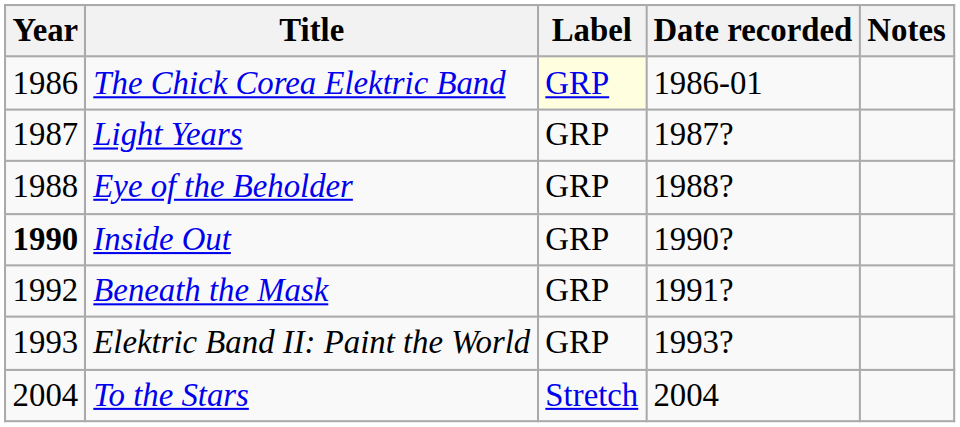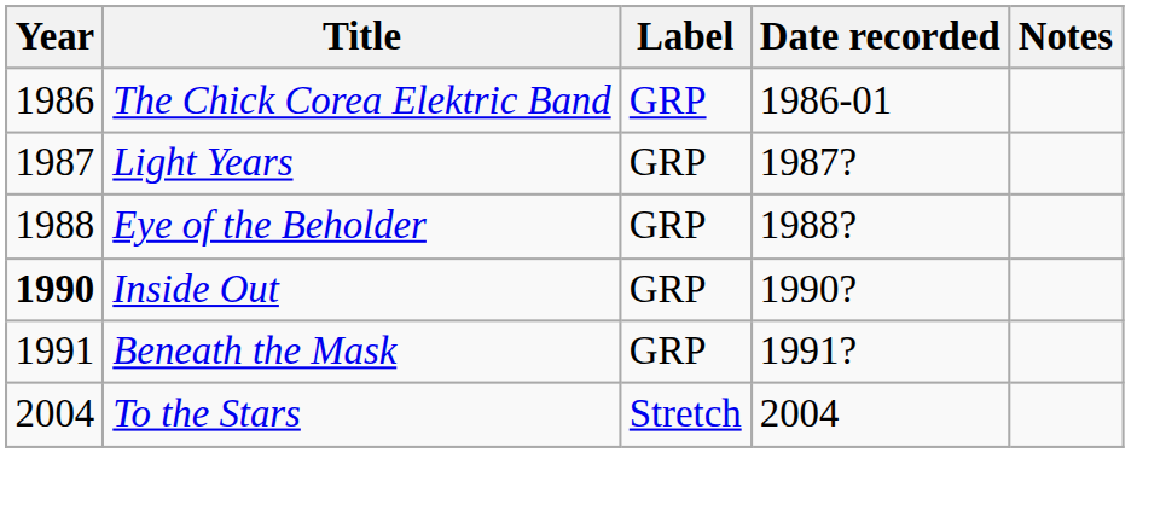 <table class="wikitable sortable">
 <tr>
 <th>Year</th>
 <th>Title</th>
 <th>Label</th>
 <th>Date recorded</th>
 <th>Notes</th>
 </tr>
 <tr>
 <td>1986</td>
 <td><em><a href='#'>The Chick Corea Elektric Band</a></em></td>
-<td style="background: lightyellow;"><a href='#'>GRP</a></td>
+<td><a href='#'>GRP</a></td>
 <td>1986-01</td>
 <td></td>
 </tr>
 <tr>
 <td>1987</td>
 <td><em><a href='#'>Light Years</a></em></td>
 <td>GRP</td>
 <td>1987?</td>
 <td></td>
 </tr>
 <tr>
 <td>1988</td>
 <td><em><a href='#'>Eye of the Beholder</a></em></td>
 <td>GRP</td>
 <td>1988?</td>
 <td></td>
 </tr>
 <tr>
 <td><strong>1990</strong></td>
 <td><em><a href='#'>Inside Out</a></em></td>
 <td>GRP</td>
 <td>1990?</td>
 <td></td>
 </tr>
 <tr>
-<td>1992</td>
+<td>1991</td>
 <td><em><a href='#'>Beneath the Mask</a></em></td>
 <td>GRP</td>
 <td>1991?</td>
-<td></td>
-</tr>
-<tr>
-<td>1993</td>
-<td><em>Elektric Band II: Paint the World</em></td>
-<td>GRP</td>
-<td>1993?</td>
 <td></td>
 </tr>
 <tr>
 <td>2004</td>
 <td><a href='#'><em>To the Stars</em></a></td>
 <td><a href='#'>Stretch</a></td>
 <td>2004</td>
 <td></td>
 </tr>
 </table>
